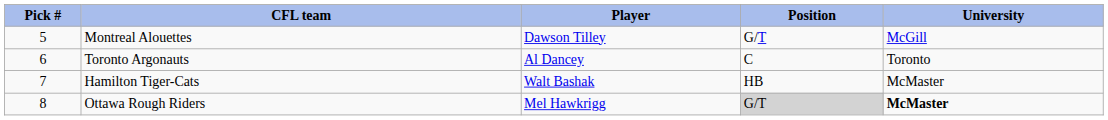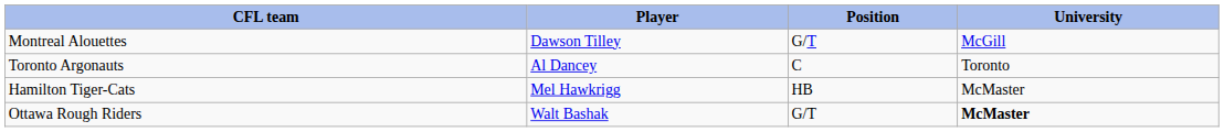 <table class="wikitable" style="width: 100%">
 <tr>
-<th style="background:#A8BDEC;" width=7%>Pick #</th>
 <th width=40% style="background:#A8BDEC;">CFL team</th>
 <th width=20% style="background:#A8BDEC;">Player</th>
 <th width=13% style="background:#A8BDEC;">Position</th>
 <th width=20% style="background:#A8BDEC;">University</th>
 </tr>
 <tr>
-<td align=center>5</td>
 <td>Montreal Alouettes</td>
 <td><a href='#'>Dawson Tilley</a></td>
 <td>G/<a href='#'>T</a></td>
 <td><a href='#'>McGill</a></td>
 </tr>
 <tr>
-<td align=center>6</td>
 <td>Toronto Argonauts</td>
 <td><a href='#'>Al Dancey</a></td>
 <td>C</td>
 <td>Toronto</td>
 </tr>
 <tr>
-<td align=center>7</td>
 <td>Hamilton Tiger-Cats</td>
-<td><a href='#'>Walt Bashak</a></td>
+<td><a href='#'>Mel Hawkrigg</a></td>
 <td>HB</td>
 <td>McMaster</td>
 </tr>
 <tr>
-<td align=center>8</td>
 <td>Ottawa Rough Riders</td>
-<td><a href='#'>Mel Hawkrigg</a></td>
-<td style="background: lightgrey;">G/T</td>
+<td><a href='#'>Walt Bashak</a></td>
+<td>G/T</td>
 <td><strong>McMaster</strong></td>
 </tr>
 </table>
